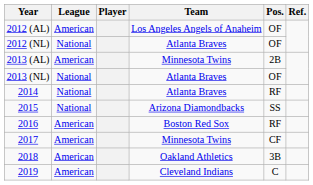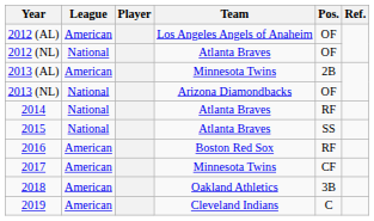 <table class="wikitable sortable plainrowheaders" style="text-align:center">
 <tr>
 <th scope="col">Year</th>
 <th scope="col">League</th>
 <th scope="col">Player</th>
 <th scope="col">Team</th>
 <th scope="col">Pos.</th>
 <th scope="col" class=unsortable>Ref.</th>
 </tr>
 <tr>
 <td><a href='#'>2012</a> (AL)</td>
 <td><a href='#'>American</a></td>
 <th scope="row" style="text-align:center"></th>
 <td><a href='#'>Los Angeles Angels of Anaheim</a></td>
 <td>OF</td>
 <td rowspan=2></td>
 </tr>
 <tr>
 <td><a href='#'>2012</a> (NL)</td>
 <td><a href='#'>National</a></td>
 <th scope="row" style="text-align:center"></th>
 <td><a href='#'>Atlanta Braves</a></td>
 <td>OF</td>
 </tr>
 <tr>
 <td><a href='#'>2013</a> (AL)</td>
 <td><a href='#'>American</a></td>
 <th scope="row" style="text-align:center"></th>
 <td><a href='#'>Minnesota Twins</a></td>
 <td>2B</td>
 <td rowspan=2></td>
 </tr>
 <tr>
 <td><a href='#'>2013</a> (NL)</td>
 <td><a href='#'>National</a></td>
 <th scope="row" style="text-align:center"></th>
-<td><a href='#'>Atlanta Braves</a></td>
+<td><a href='#'>Arizona Diamondbacks</a></td>
 <td>OF</td>
 </tr>
 <tr>
 <td><a href='#'>2014</a></td>
 <td><a href='#'>National</a></td>
 <th scope="row" style="text-align:center"></th>
 <td><a href='#'>Atlanta Braves</a></td>
 <td>RF</td>
 <td></td>
 </tr>
 <tr>
 <td><a href='#'>2015</a></td>
 <td><a href='#'>National</a></td>
 <th scope="row" style="text-align:center"></th>
-<td><a href='#'>Arizona Diamondbacks</a></td>
+<td><a href='#'>Atlanta Braves</a></td>
 <td>SS</td>
 <td></td>
 </tr>
 <tr>
 <td><a href='#'>2016</a></td>
 <td><a href='#'>American</a></td>
 <th scope="row" style="text-align:center"></th>
 <td><a href='#'>Boston Red Sox</a></td>
 <td>RF</td>
 <td></td>
 </tr>
 <tr>
 <td><a href='#'>2017</a></td>
 <td><a href='#'>American</a></td>
 <th scope="row" style="text-align:center"></th>
 <td><a href='#'>Minnesota Twins</a></td>
 <td>CF</td>
 <td></td>
 </tr>
 <tr>
 <td><a href='#'>2018</a></td>
 <td><a href='#'>American</a></td>
 <th scope="row" style="text-align:center"></th>
 <td><a href='#'>Oakland Athletics</a></td>
 <td>3B</td>
 <td></td>
 </tr>
 <tr>
 <td><a href='#'>2019</a></td>
 <td><a href='#'>American</a></td>
 <th scope="row" style="text-align:center"></th>
 <td><a href='#'>Cleveland Indians</a></td>
 <td>C</td>
 <td></td>
 </tr>
 </table>
